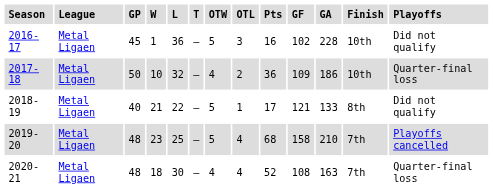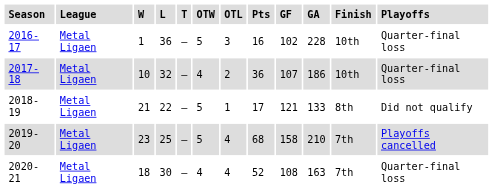 <table cellpadding=5>
 <tr bgcolor="#dddddd">
 <td><strong>Season</strong></td>
 <td><strong>League</strong></td>
-<td><strong>GP</strong></td>
 <td><strong>W</strong></td>
 <td><strong>L</strong></td>
 <td><strong>T</strong></td>
 <td><strong>OTW</strong></td>
 <td><strong>OTL</strong></td>
 <td><strong>Pts</strong></td>
 <td><strong>GF</strong></td>
 <td><strong>GA</strong></td>
 <td><strong>Finish</strong></td>
 <td><strong>Playoffs</strong></td>
 </tr>
 <tr>
 <td><a href='#'>2016-17</a></td>
 <td><a href='#'>Metal Ligaen</a></td>
-<td>45</td>
 <td>1</td>
 <td>36</td>
 <td>—</td>
 <td>5</td>
 <td>3</td>
 <td>16</td>
 <td>102</td>
 <td>228</td>
 <td>10th</td>
-<td>Did not qualify</td>
+<td>Quarter-final loss</td>
 </tr>
 <tr bgcolor="#dddddd">
 <td><a href='#'>2017-18</a></td>
 <td><a href='#'>Metal Ligaen</a></td>
-<td>50</td>
 <td>10</td>
 <td>32</td>
 <td>—</td>
 <td>4</td>
 <td>2</td>
 <td>36</td>
-<td>109</td>
+<td>107</td>
 <td>186</td>
 <td>10th</td>
 <td>Quarter-final loss</td>
 </tr>
 <tr>
 <td>2018-19</td>
 <td><a href='#'>Metal Ligaen</a></td>
-<td>40</td>
 <td>21</td>
 <td>22</td>
 <td>—</td>
 <td>5</td>
 <td>1</td>
 <td>17</td>
 <td>121</td>
 <td>133</td>
 <td>8th</td>
 <td>Did not qualify</td>
 </tr>
 <tr bgcolor="#dddddd">
 <td>2019-20</td>
 <td><a href='#'>Metal Ligaen</a></td>
-<td>48</td>
 <td>23</td>
 <td>25</td>
 <td>—</td>
 <td>5</td>
 <td>4</td>
 <td>68</td>
 <td>158</td>
 <td>210</td>
 <td>7th</td>
 <td><a href='#'>Playoffs cancelled</a></td>
 </tr>
 <tr>
 <td>2020-21</td>
 <td><a href='#'>Metal Ligaen</a></td>
-<td>48</td>
 <td>18</td>
 <td>30</td>
 <td>—</td>
 <td>4</td>
 <td>4</td>
 <td>52</td>
 <td>108</td>
 <td>163</td>
 <td>7th</td>
 <td>Quarter-final loss</td>
 </tr>
 </table>
